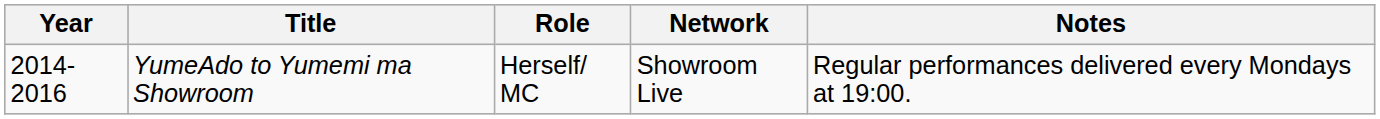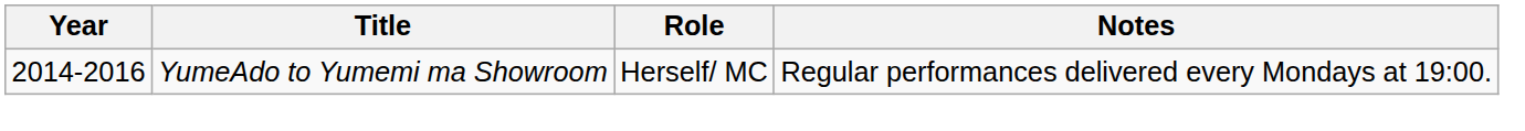 <table class="wikitable sortable">
 <tr>
 <th>Year</th>
 <th>Title</th>
 <th>Role</th>
-<th>Network</th>
 <th class="unsortable">Notes</th>
 </tr>
 <tr>
 <td>2014-2016</td>
 <td><em>YumeAdo to Yumemi ma Showroom</em></td>
 <td>Herself/ MC</td>
-<td>Showroom Live</td>
 <td>Regular performances delivered every Mondays at 19:00.</td>
 </tr>
 </table>
